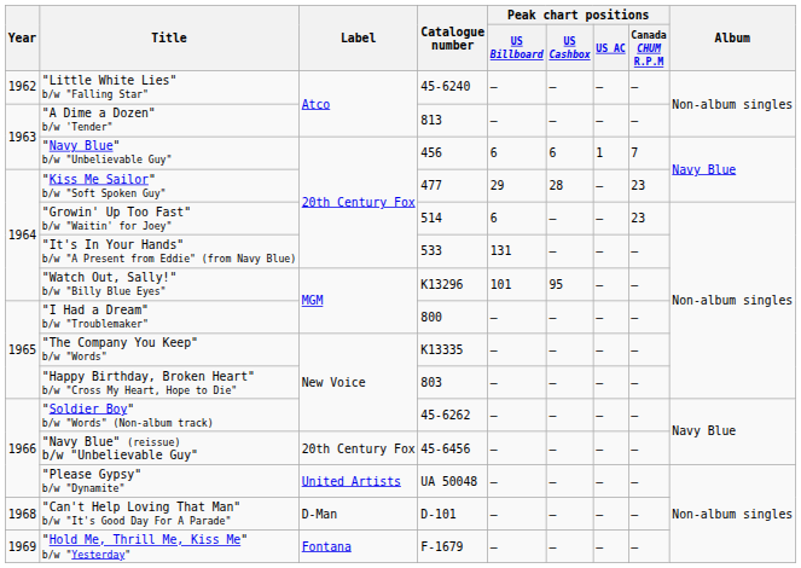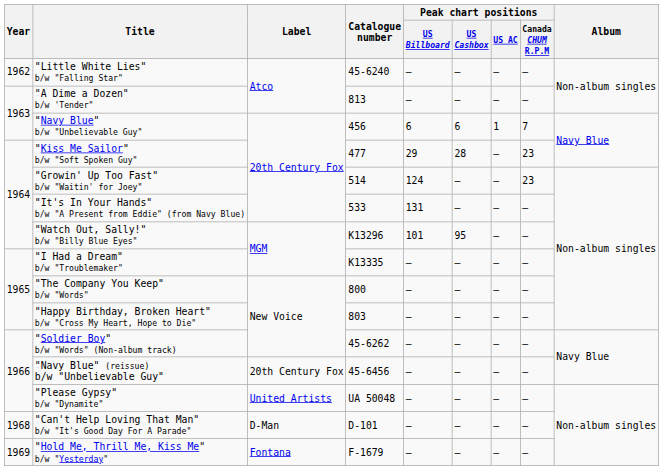 <table class="wikitable">
 <tr>
 <th rowspan="2">Year</th>
 <th rowspan="2">Title</th>
 <th rowspan="2">Label</th>
 <th rowspan="2">Catalogue<br>number</th>
 <th colspan="4">Peak chart positions</th>
 <th rowspan="2">Album</th>
 </tr>
 <tr>
 <th><small><a href='#'>US</a></small><br><small><a href='#'><em>Billboard</em></a></small></th>
 <th><small><a href='#'>US</a></small><br><small><a href='#'><em>Cashbox</em></a></small></th>
 <th><small><a href='#'>US AC</a></small></th>
 <th><small>Canada</small><br><em><small><a href='#'>CHUM</a></small></em><br><small><a href='#'>R.P.M</a></small><em></th>
 </tr>
 <tr>
 <td>1962</td>
 <td>"Little White Lies"<br><small>b/w "Falling Star"</small></td>
 <td rowspan="2"><a href='#'>Atco</a></td>
 <td>45-6240</td>
 <td>—</td>
 <td>—</td>
 <td>—</td>
 <td>—</td>
 <td rowspan="2">Non-album singles</td>
 </tr>
 <tr>
 <td rowspan="2">1963</td>
 <td>"A Dime a Dozen"<br><small>b/w 'Tender"</small></td>
 <td>813</td>
 <td>—</td>
 <td>—</td>
 <td>—</td>
 <td>—</td>
 </tr>
 <tr>
 <td>"<a href='#'>Navy Blue</a>"<br><small>b/w "Unbelievable Guy"</small></td>
 <td rowspan="4"><a href='#'>20th Century Fox</a></td>
 <td>456</td>
 <td>6</td>
 <td>6</td>
 <td>1</td>
 <td>7</td>
 <td rowspan="2"></em><a href='#'>Navy Blue</a><em></td>
 </tr>
 <tr>
 <td rowspan="4">1964</td>
 <td>"<a href='#'>Kiss Me Sailor</a>"<br><small>b/w "Soft Spoken Guy"</small></td>
 <td>477</td>
 <td>29</td>
 <td>28</td>
 <td>—</td>
 <td>23</td>
 </tr>
 <tr>
 <td>"Growin' Up Too Fast"<br><small>b/w "Waitin' for Joey"</small></td>
 <td>514</td>
-<td>6</td>
+<td>124</td>
 <td>—</td>
 <td>—</td>
 <td>23</td>
 <td rowspan="6">Non-album singles</td>
 </tr>
 <tr>
 <td>"It's In Your Hands"<br><small>b/w "A Present from Eddie" (from Navy Blue)</small></td>
 <td>533</td>
 <td>131</td>
 <td>—</td>
 <td>—</td>
 <td>—</td>
 </tr>
 <tr>
 <td>"Watch Out, Sally!"<br><small>b/w "Billy Blue Eyes"</small></td>
 <td rowspan="2"><a href='#'>MGM</a></td>
 <td>K13296</td>
 <td>101</td>
 <td>95</td>
 <td>—</td>
 <td>—</td>
 </tr>
 <tr>
 <td rowspan="3">1965</td>
 <td>"I Had a Dream"<br><small>b/w "Troublemaker"</small></td>
-<td>800</td>
+<td>K13335</td>
 <td>—</td>
 <td>—</td>
 <td>—</td>
 <td>—</td>
 </tr>
 <tr>
 <td>"The Company You Keep"<br><small>b/w "Words"</small></td>
 <td rowspan="3">New Voice</td>
-<td>K13335</td>
+<td>800</td>
 <td>—</td>
 <td>—</td>
 <td>—</td>
 <td>—</td>
 </tr>
 <tr>
 <td>"Happy Birthday, Broken Heart"<br><small>b/w "Cross My Heart, Hope to Die"</small></td>
 <td>803</td>
 <td>—</td>
 <td>—</td>
 <td>—</td>
 <td>—</td>
 </tr>
 <tr>
 <td rowspan="3">1966</td>
 <td>"<a href='#'>Soldier Boy</a>"<br><small>b/w "Words" (Non-album track)</small></td>
 <td>45-6262</td>
 <td>—</td>
 <td>—</td>
 <td>—</td>
 <td>—</td>
 <td rowspan="2"></em>Navy Blue<em></td>
 </tr>
 <tr>
 <td>"Navy Blue" <small>(reissue)</small><br>b/w "Unbelievable Guy"</td>
 <td>20th Century Fox</td>
 <td>45-6456</td>
 <td>—</td>
 <td>—</td>
 <td>—</td>
 <td>—</td>
 </tr>
 <tr>
 <td>"Please Gypsy"<br><small>b/w "Dynamite"</small></td>
 <td><a href='#'>United Artists</a></td>
 <td>UA 50048</td>
 <td>—</td>
 <td>—</td>
 <td>—</td>
 <td>—</td>
 <td rowspan="3">Non-album singles</td>
 </tr>
 <tr>
 <td>1968</td>
 <td>"Can't Help Loving That Man"<br><small>b/w "It's Good Day For A Parade"</small></td>
 <td>D-Man</td>
 <td>D-101</td>
 <td>—</td>
 <td>—</td>
 <td>—</td>
 <td>—</td>
 </tr>
 <tr>
 <td>1969</td>
 <td>"<a href='#'>Hold Me, Thrill Me, Kiss Me</a>"<br><small>b/w "<a href='#'>Yesterday</a>"</small></td>
 <td><a href='#'>Fontana</a></td>
 <td>F-1679</td>
 <td>—</td>
 <td>—</td>
 <td>—</td>
 <td>—</td>
 </tr>
 </table>
